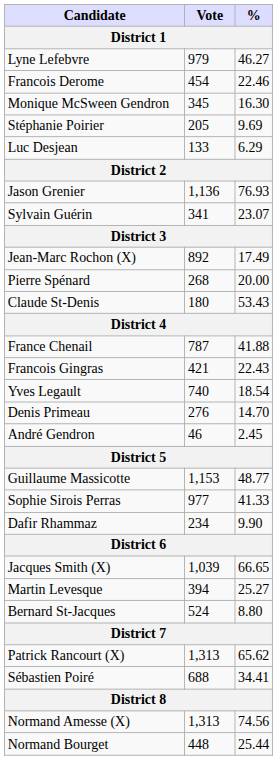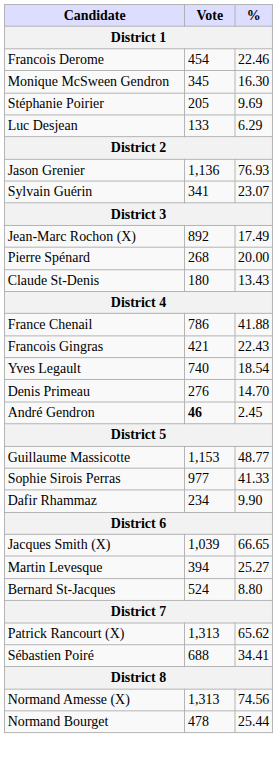 <table class="wikitable">
 <tr>
 <th style="background:#ddf; width:200px;">Candidate</th>
 <th style="background:#ddf; width:50px;">Vote</th>
 <th style="background:#ddf; width:30px;">%</th>
 </tr>
 <tr>
 <th colspan="3">District 1</th>
-</tr>
-<tr>
-<td>Lyne Lefebvre</td>
-<td>979</td>
-<td>46.27</td>
 </tr>
 <tr>
 <td>Francois Derome</td>
 <td>454</td>
 <td>22.46</td>
 </tr>
 <tr>
 <td>Monique McSween Gendron</td>
 <td>345</td>
 <td>16.30</td>
 </tr>
 <tr>
 <td>Stéphanie Poirier</td>
 <td>205</td>
 <td>9.69</td>
 </tr>
 <tr>
 <td>Luc Desjean</td>
 <td>133</td>
 <td>6.29</td>
 </tr>
 <tr>
 <th colspan="3">District 2</th>
 </tr>
 <tr>
 <td>Jason Grenier</td>
 <td>1,136</td>
 <td>76.93</td>
 </tr>
 <tr>
 <td>Sylvain Guérin</td>
 <td>341</td>
 <td>23.07</td>
 </tr>
 <tr>
 <th colspan="3">District 3</th>
 </tr>
 <tr>
 <td>Jean-Marc Rochon (X)</td>
 <td>892</td>
 <td>17.49</td>
 </tr>
 <tr>
 <td>Pierre Spénard</td>
 <td>268</td>
 <td>20.00</td>
 </tr>
 <tr>
 <td>Claude St-Denis</td>
 <td>180</td>
-<td>53.43</td>
+<td>13.43</td>
 </tr>
 <tr>
 <th colspan="3">District 4</th>
 </tr>
 <tr>
 <td>France Chenail</td>
-<td>787</td>
+<td>786</td>
 <td>41.88</td>
 </tr>
 <tr>
 <td>Francois Gingras</td>
 <td>421</td>
 <td>22.43</td>
 </tr>
 <tr>
 <td>Yves Legault</td>
 <td>740</td>
 <td>18.54</td>
 </tr>
 <tr>
 <td>Denis Primeau</td>
 <td>276</td>
 <td>14.70</td>
 </tr>
 <tr>
 <td>André Gendron</td>
-<td>46</td>
+<td><strong>46</strong></td>
 <td>2.45</td>
 </tr>
 <tr>
 <th colspan="3">District 5</th>
 </tr>
 <tr>
 <td>Guillaume Massicotte</td>
 <td>1,153</td>
 <td>48.77</td>
 </tr>
 <tr>
 <td>Sophie Sirois Perras</td>
 <td>977</td>
 <td>41.33</td>
 </tr>
 <tr>
 <td>Dafir Rhammaz</td>
 <td>234</td>
 <td>9.90</td>
 </tr>
 <tr>
 <th colspan="3">District 6</th>
 </tr>
 <tr>
 <td>Jacques Smith (X)</td>
 <td>1,039</td>
 <td>66.65</td>
 </tr>
 <tr>
 <td>Martin Levesque</td>
 <td>394</td>
 <td>25.27</td>
 </tr>
 <tr>
 <td>Bernard St-Jacques</td>
 <td>524</td>
 <td>8.80</td>
 </tr>
 <tr>
 <th colspan="3">District 7</th>
 </tr>
 <tr>
 <td>Patrick Rancourt (X)</td>
 <td>1,313</td>
 <td>65.62</td>
 </tr>
 <tr>
 <td>Sébastien Poiré</td>
 <td>688</td>
 <td>34.41</td>
 </tr>
 <tr>
 <th colspan="3">District 8</th>
 </tr>
 <tr>
 <td>Normand Amesse (X)</td>
 <td>1,313</td>
 <td>74.56</td>
 </tr>
 <tr>
 <td>Normand Bourget</td>
-<td>448</td>
+<td>478</td>
 <td>25.44</td>
 </tr>
 </table>
